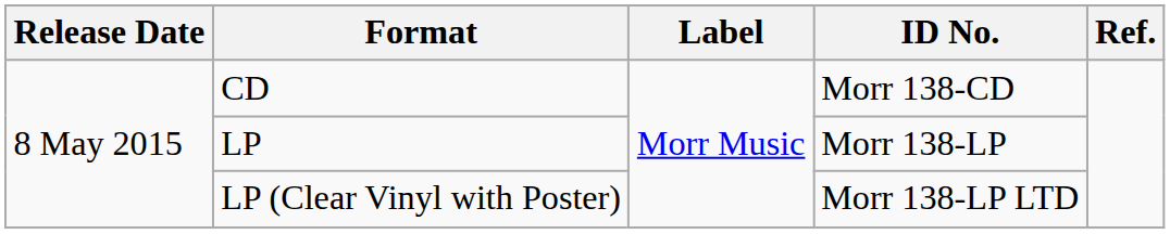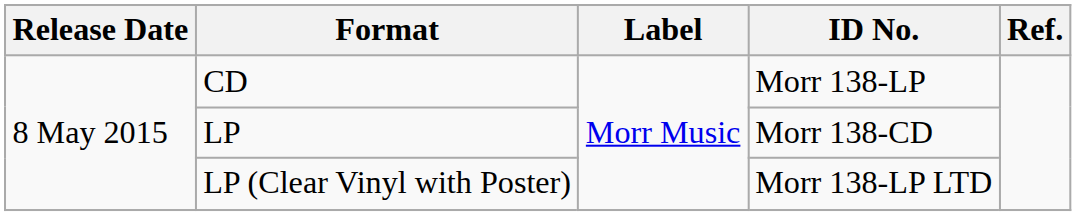 <table class="wikitable">
 <tr>
 <th>Release Date</th>
 <th>Format</th>
 <th>Label</th>
 <th>ID No.</th>
 <th>Ref.</th>
 </tr>
 <tr>
 <td rowspan="3">8 May 2015</td>
 <td>CD</td>
 <td rowspan="3"><a href='#'>Morr Music</a></td>
-<td>Morr 138-CD</td>
+<td>Morr 138-LP</td>
 <td rowspan="3"></td>
 </tr>
 <tr>
 <td>LP</td>
-<td>Morr 138-LP</td>
+<td>Morr 138-CD</td>
 </tr>
 <tr>
 <td>LP (Clear Vinyl with Poster)</td>
 <td>Morr 138-LP LTD</td>
 </tr>
 </table>
